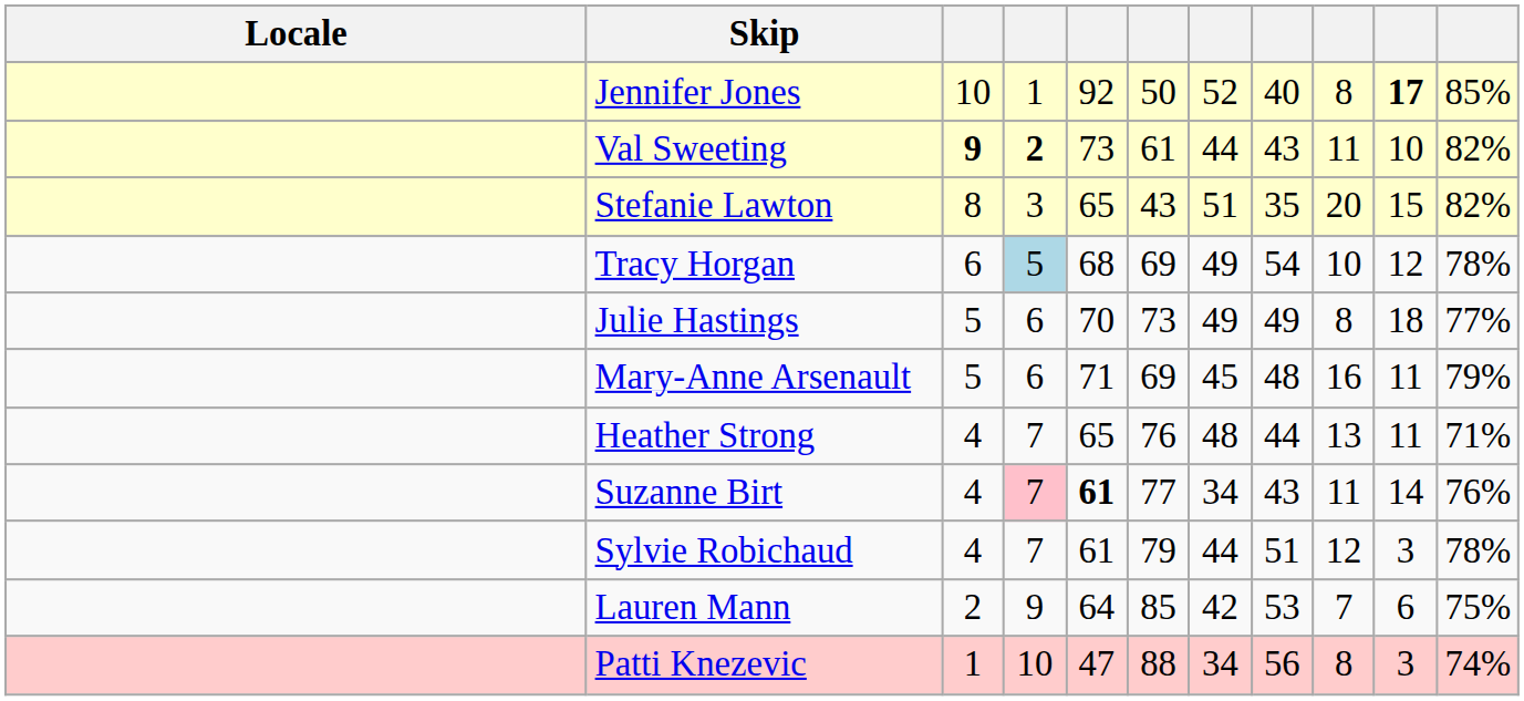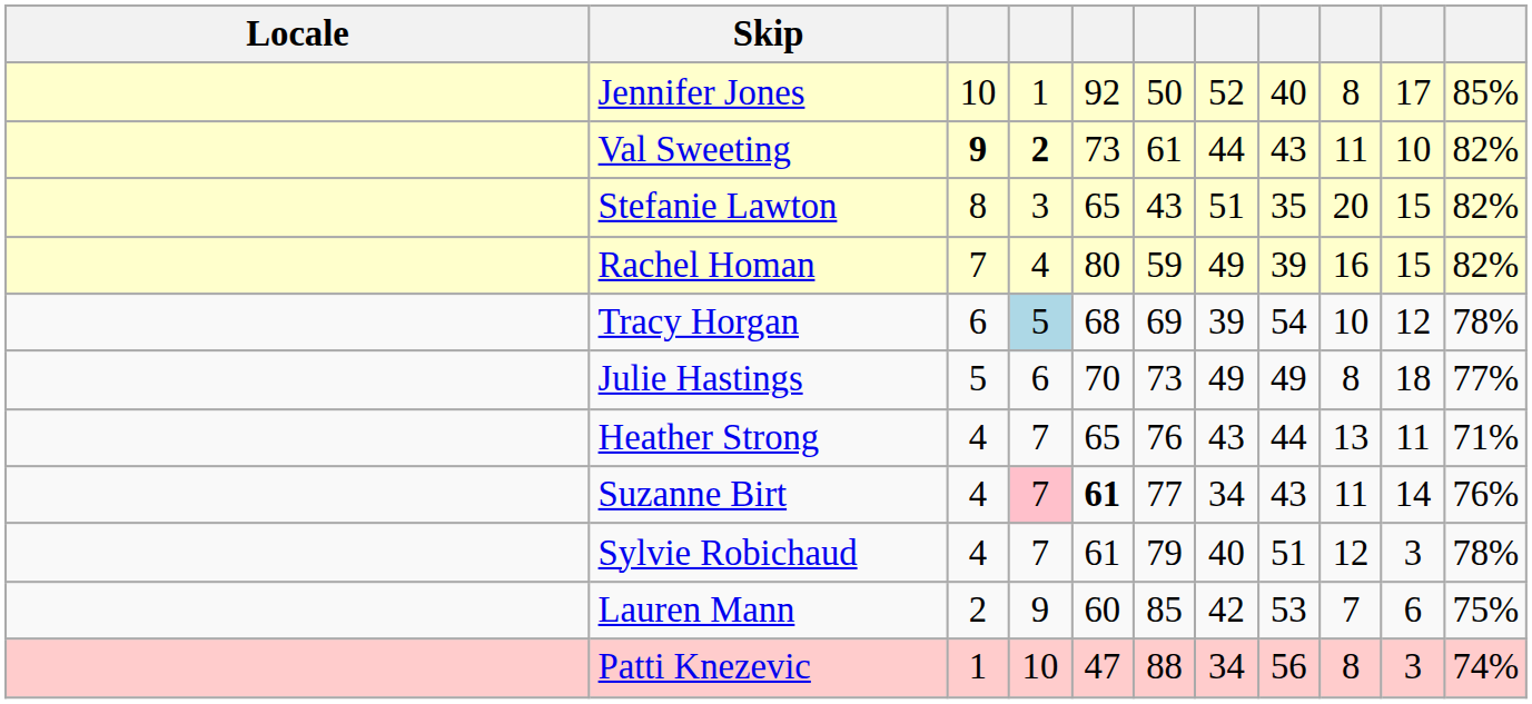 <table class=wikitable style="text-align: center;">
 <tr>
 <th width=250>Locale</th>
 <th width=150>Skip</th>
 <th width=20></th>
 <th width=20></th>
 <th width=20></th>
 <th width=20></th>
 <th width=20></th>
 <th width=20></th>
 <th width=20></th>
 <th width=20></th>
 <th width=20></th>
 </tr>
 <tr style="background:#ffc;">
 <td style="text-align: left;"></td>
 <td style="text-align: left;"><a href='#'>Jennifer Jones</a></td>
 <td>10</td>
 <td>1</td>
 <td>92</td>
 <td>50</td>
 <td>52</td>
 <td>40</td>
 <td>8</td>
-<td><strong>17</strong></td>
+<td>17</td>
 <td>85%</td>
 </tr>
 <tr style="background:#ffc;">
 <td style="text-align: left;"></td>
 <td style="text-align: left;"><a href='#'>Val Sweeting</a></td>
 <td><strong>9</strong></td>
 <td><strong>2</strong></td>
 <td>73</td>
 <td>61</td>
 <td>44</td>
 <td>43</td>
 <td>11</td>
 <td>10</td>
 <td>82%</td>
 </tr>
 <tr style="background:#ffc;">
 <td style="text-align: left;"></td>
 <td style="text-align: left;"><a href='#'>Stefanie Lawton</a></td>
 <td>8</td>
 <td>3</td>
 <td>65</td>
 <td>43</td>
 <td>51</td>
 <td>35</td>
 <td>20</td>
 <td>15</td>
 <td>82%</td>
 </tr>
+<tr style="background:#ffc;">
+<td style="text-align: left;"></td>
+<td style="text-align: left;"><a href='#'>Rachel Homan</a></td>
+<td>7</td>
+<td>4</td>
+<td>80</td>
+<td>59</td>
+<td>49</td>
+<td>39</td>
+<td>16</td>
+<td>15</td>
+<td>82%</td>
+</tr>
 <tr>
 <td style="text-align: left;"></td>
 <td style="text-align: left;"><a href='#'>Tracy Horgan</a></td>
 <td>6</td>
 <td style="background: lightblue;">5</td>
 <td>68</td>
 <td>69</td>
-<td>49</td>
+<td>39</td>
 <td>54</td>
 <td>10</td>
 <td>12</td>
 <td>78%</td>
 </tr>
 <tr>
 <td style="text-align: left;"></td>
 <td style="text-align: left;"><a href='#'>Julie Hastings</a></td>
 <td>5</td>
 <td>6</td>
 <td>70</td>
 <td>73</td>
 <td>49</td>
 <td>49</td>
 <td>8</td>
 <td>18</td>
 <td>77%</td>
 </tr>
 <tr>
 <td style="text-align: left;"></td>
-<td style="text-align: left;"><a href='#'>Mary-Anne Arsenault</a></td>
-<td>5</td>
-<td>6</td>
-<td>71</td>
-<td>69</td>
-<td>45</td>
-<td>48</td>
-<td>16</td>
-<td>11</td>
-<td>79%</td>
-</tr>
-<tr>
-<td style="text-align: left;"></td>
 <td style="text-align: left;"><a href='#'>Heather Strong</a></td>
 <td>4</td>
 <td>7</td>
 <td>65</td>
 <td>76</td>
-<td>48</td>
+<td>43</td>
 <td>44</td>
 <td>13</td>
 <td>11</td>
 <td>71%</td>
 </tr>
 <tr>
 <td style="text-align: left;"></td>
 <td style="text-align: left;"><a href='#'>Suzanne Birt</a></td>
 <td>4</td>
 <td style="background: pink;">7</td>
 <td><strong>61</strong></td>
 <td>77</td>
 <td>34</td>
 <td>43</td>
 <td>11</td>
 <td>14</td>
 <td>76%</td>
 </tr>
 <tr>
 <td style="text-align: left;"></td>
 <td style="text-align: left;"><a href='#'>Sylvie Robichaud</a></td>
 <td>4</td>
 <td>7</td>
 <td>61</td>
 <td>79</td>
-<td>44</td>
+<td>40</td>
 <td>51</td>
 <td>12</td>
 <td>3</td>
 <td>78%</td>
 </tr>
 <tr>
 <td style="text-align: left;"></td>
 <td style="text-align: left;"><a href='#'>Lauren Mann</a></td>
 <td>2</td>
 <td>9</td>
-<td>64</td>
+<td>60</td>
 <td>85</td>
 <td>42</td>
 <td>53</td>
 <td>7</td>
 <td>6</td>
 <td>75%</td>
 </tr>
 <tr style="background:#fcc;">
 <td style="text-align: left;"></td>
 <td style="text-align: left;"><a href='#'>Patti Knezevic</a></td>
 <td>1</td>
 <td>10</td>
 <td>47</td>
 <td>88</td>
 <td>34</td>
 <td>56</td>
 <td>8</td>
 <td>3</td>
 <td>74%</td>
 </tr>
 </table>
